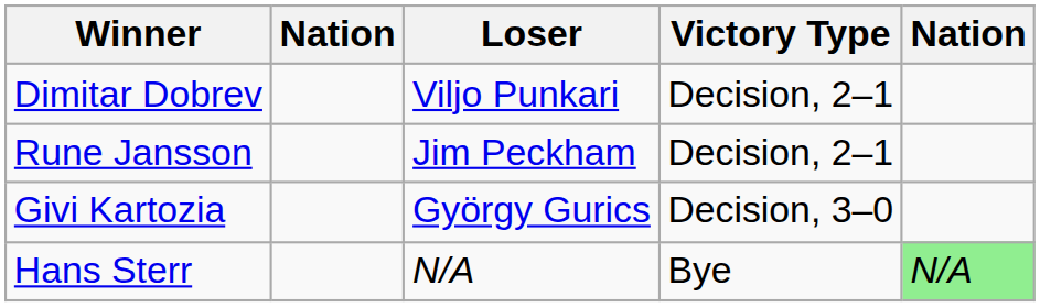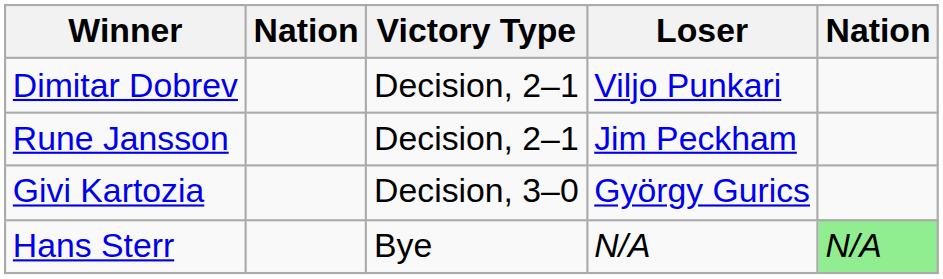 <table class="wikitable sortable" style="text-align:left;">
 <tr>
 <th>Winner</th>
 <th>Nation</th>
+<th>Victory Type</th>
 <th>Loser</th>
-<th>Victory Type</th>
 <th>Nation</th>
 </tr>
 <tr>
 <td><a href='#'>Dimitar Dobrev</a></td>
 <td></td>
+<td>Decision, 2–1</td>
 <td><a href='#'>Viljo Punkari</a></td>
-<td>Decision, 2–1</td>
 <td></td>
 </tr>
 <tr>
 <td><a href='#'>Rune Jansson</a></td>
 <td></td>
+<td>Decision, 2–1</td>
 <td><a href='#'>Jim Peckham</a></td>
-<td>Decision, 2–1</td>
 <td></td>
 </tr>
 <tr>
 <td><a href='#'>Givi Kartozia</a></td>
 <td></td>
+<td>Decision, 3–0</td>
 <td><a href='#'>György Gurics</a></td>
-<td>Decision, 3–0</td>
 <td></td>
 </tr>
 <tr>
 <td><a href='#'>Hans Sterr</a></td>
 <td></td>
+<td>Bye</td>
 <td><em>N/A</em></td>
-<td>Bye</td>
 <td style="background: lightgreen;"><em>N/A</em></td>
 </tr>
 </table>
